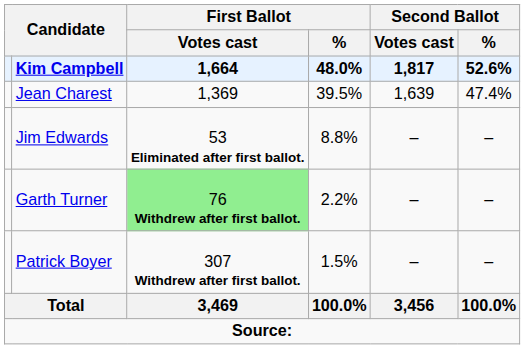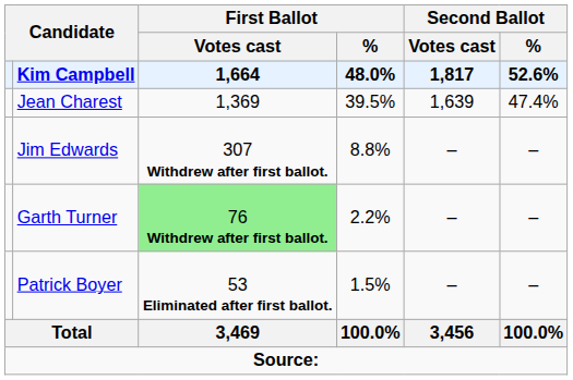 <table class="wikitable">
 <tr>
 <th rowspan="2" colspan="2">Candidate</th>
 <th colspan = "2">First Ballot</th>
 <th colspan = "2">Second Ballot</th>
 </tr>
 <tr>
 <th>Votes cast</th>
 <th>%</th>
 <th>Votes cast</th>
 <th>%</th>
 </tr>
 <tr style="background:#E6F2FF">
 <td></td>
 <td><strong><a href='#'>Kim Campbell</a></strong></td>
 <td align = "center"><strong>1,664</strong></td>
 <td align = "center"><strong>48.0%</strong></td>
 <td align = "center"><strong>1,817</strong></td>
 <td align = "center"><strong>52.6%</strong></td>
 </tr>
 <tr>
 <td></td>
 <td><a href='#'>Jean Charest</a></td>
 <td align = "center">1,369</td>
 <td align = "center">39.5%</td>
 <td align = "center">1,639</td>
 <td align = "center">47.4%</td>
 </tr>
 <tr>
 <td></td>
 <td><a href='#'>Jim Edwards</a></td>
-<td align = "center"><br>53<br><strong><small>Eliminated after first ballot.</small></strong></td>
+<td align = "center"><br>307<br><strong><small>Withdrew after first ballot.</small></strong></td>
 <td align = "center">8.8%</td>
 <td align = "center">–</td>
 <td align = "center">–</td>
 </tr>
 <tr>
 <td></td>
 <td><a href='#'>Garth Turner</a></td>
 <td align = "center" style="background: lightgreen;"><br>76<br><strong><small>Withdrew after first ballot.</small></strong></td>
 <td align = "center">2.2%</td>
 <td align = "center">–</td>
 <td align = "center">–</td>
 </tr>
 <tr>
 <td></td>
 <td><a href='#'>Patrick Boyer</a></td>
-<td align = "center"><br>307<br><strong><small>Withdrew after first ballot.</small></strong></td>
+<td align = "center"><br>53<br><strong><small>Eliminated after first ballot.</small></strong></td>
 <td align = "center">1.5%</td>
 <td align = "center">–</td>
 <td align = "center">–</td>
 </tr>
 <tr>
 <th colspan = "2">Total</th>
 <th>3,469</th>
 <th>100.0%</th>
 <th>3,456</th>
 <th>100.0%</th>
 </tr>
 <tr>
 <td align="center" colspan=6><strong>Source:</strong>  </td>
 </tr>
 </table>
